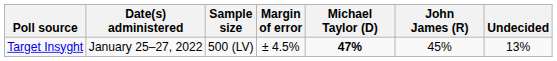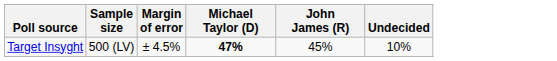 <table class="wikitable" style="font-size:90%;text-align:center;">
 <tr valign=bottom>
 <th>Poll source</th>
-<th>Date(s)<br>administered</th>
 <th>Sample<br>size</th>
 <th>Margin<br>of error</th>
 <th style="width:100px;">Michael<br>Taylor (D)</th>
 <th style="width:100px;">John<br>James (R)</th>
 <th>Undecided</th>
 </tr>
 <tr>
 <td style="text-align:left;"><a href='#'>Target Insyght</a></td>
-<td>January 25–27, 2022</td>
 <td>500 (LV)</td>
 <td>± 4.5%</td>
 <td><strong>47%</strong></td>
 <td>45%</td>
-<td>13%</td>
+<td>10%</td>
 </tr>
 </table>
